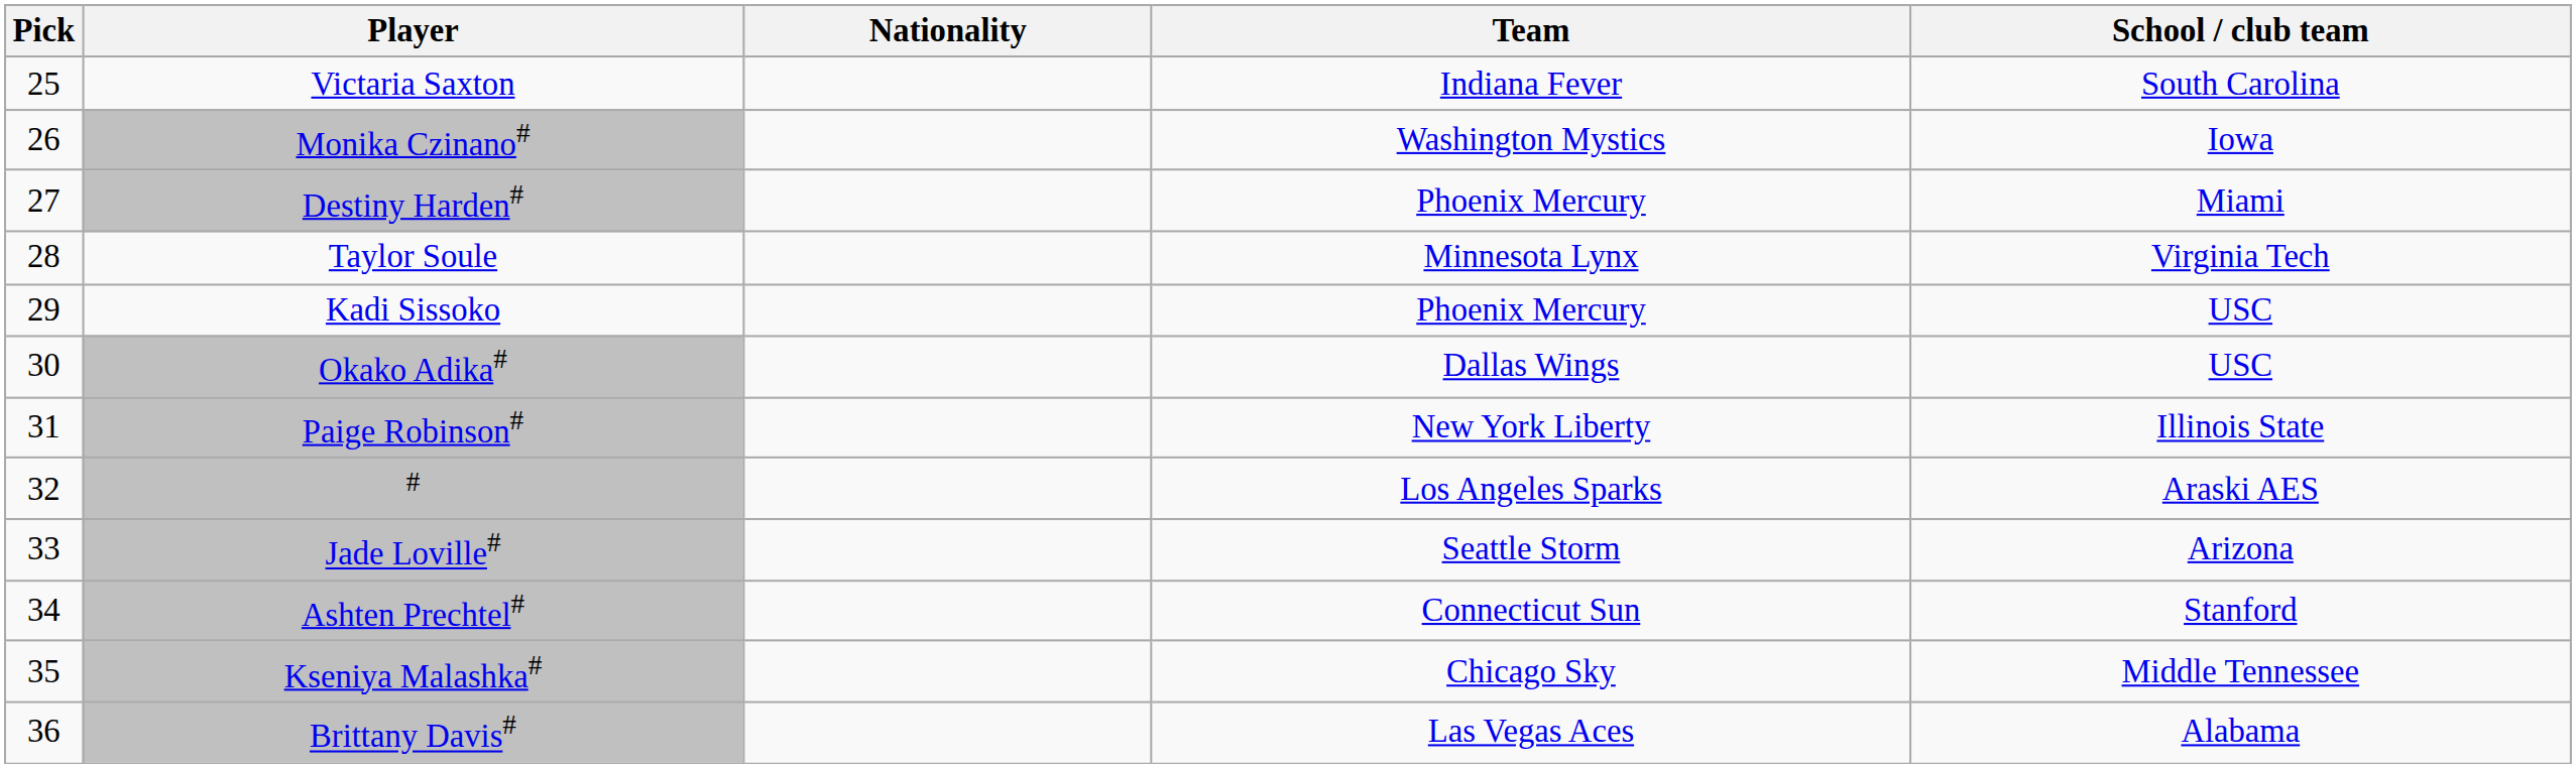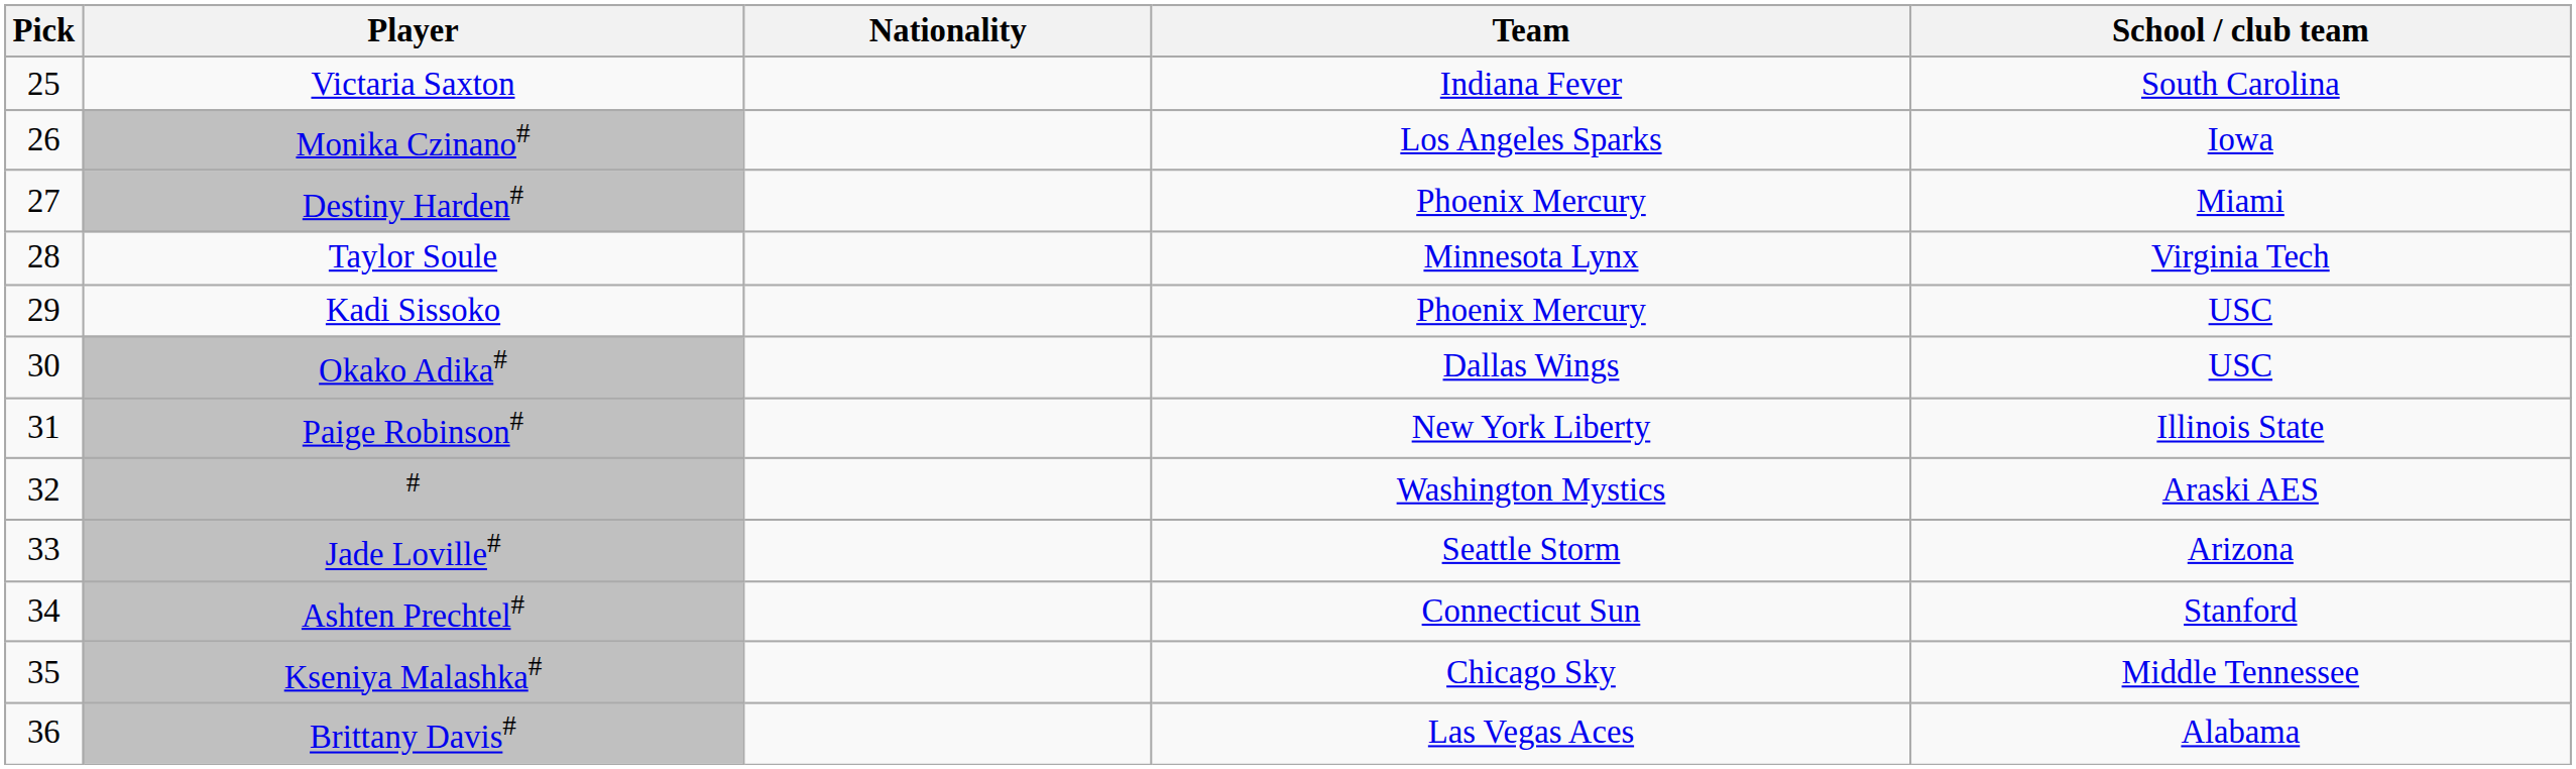 <table class="wikitable" style="text-align: center;">
 <tr>
 <th width=30>Pick</th>
 <th width=333>Player</th>
 <th width=200>Nationality</th>
 <th width=383>Team</th>
 <th width=333>School / club team</th>
 </tr>
 <tr>
 <td>25</td>
 <td><a href='#'>Victaria Saxton</a></td>
 <td></td>
 <td><a href='#'>Indiana Fever</a></td>
 <td><a href='#'>South Carolina</a></td>
 </tr>
 <tr>
 <td>26</td>
 <td bgcolor="#C0C0C0"><a href='#'>Monika Czinano</a><sup>#</sup></td>
 <td></td>
-<td><a href='#'>Washington Mystics</a></td>
+<td><a href='#'>Los Angeles Sparks</a></td>
 <td><a href='#'>Iowa</a></td>
 </tr>
 <tr>
 <td>27</td>
 <td bgcolor="#C0C0C0"><a href='#'>Destiny Harden</a><sup>#</sup></td>
 <td></td>
 <td><a href='#'>Phoenix Mercury</a> </td>
 <td><a href='#'>Miami</a></td>
 </tr>
 <tr>
 <td>28</td>
 <td><a href='#'>Taylor Soule</a></td>
 <td></td>
 <td><a href='#'>Minnesota Lynx</a></td>
 <td><a href='#'>Virginia Tech</a></td>
 </tr>
 <tr>
 <td>29</td>
 <td><a href='#'>Kadi Sissoko</a></td>
 <td></td>
 <td><a href='#'>Phoenix Mercury</a></td>
 <td><a href='#'>USC</a></td>
 </tr>
 <tr>
 <td>30</td>
 <td bgcolor="#C0C0C0"><a href='#'>Okako Adika</a><sup>#</sup></td>
 <td></td>
 <td><a href='#'>Dallas Wings</a></td>
 <td><a href='#'>USC</a></td>
 </tr>
 <tr>
 <td>31</td>
 <td bgcolor="#C0C0C0"><a href='#'>Paige Robinson</a><sup>#</sup></td>
 <td></td>
 <td><a href='#'>New York Liberty</a></td>
 <td><a href='#'>Illinois State</a></td>
 </tr>
 <tr>
 <td>32</td>
 <td bgcolor="#C0C0C0"><sup>#</sup></td>
 <td></td>
-<td><a href='#'>Los Angeles Sparks</a></td>
+<td><a href='#'>Washington Mystics</a></td>
 <td><a href='#'>Araski AES</a></td>
 </tr>
 <tr>
 <td>33</td>
 <td bgcolor="#C0C0C0"><a href='#'>Jade Loville</a><sup>#</sup></td>
 <td></td>
 <td><a href='#'>Seattle Storm</a></td>
 <td><a href='#'>Arizona</a></td>
 </tr>
 <tr>
 <td>34</td>
 <td bgcolor="#C0C0C0"><a href='#'>Ashten Prechtel</a><sup>#</sup></td>
 <td></td>
 <td><a href='#'>Connecticut Sun</a></td>
 <td><a href='#'>Stanford</a></td>
 </tr>
 <tr>
 <td>35</td>
 <td bgcolor="#C0C0C0"><a href='#'>Kseniya Malashka</a><sup>#</sup></td>
 <td></td>
 <td><a href='#'>Chicago Sky</a></td>
 <td><a href='#'>Middle Tennessee</a></td>
 </tr>
 <tr>
 <td>36</td>
 <td bgcolor="#C0C0C0"><a href='#'>Brittany Davis</a><sup>#</sup></td>
 <td></td>
 <td><a href='#'>Las Vegas Aces</a></td>
 <td><a href='#'>Alabama</a></td>
 </tr>
 </table>
